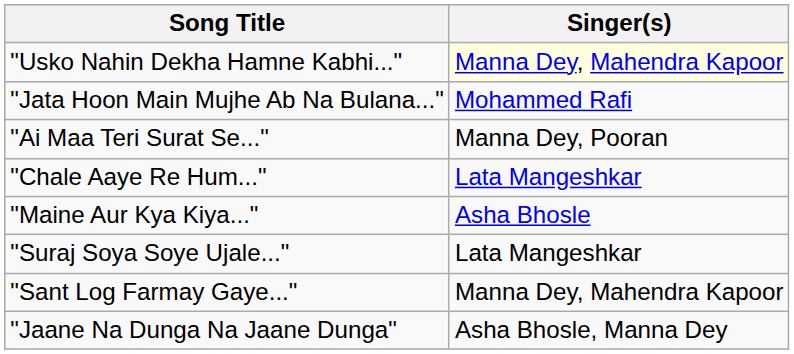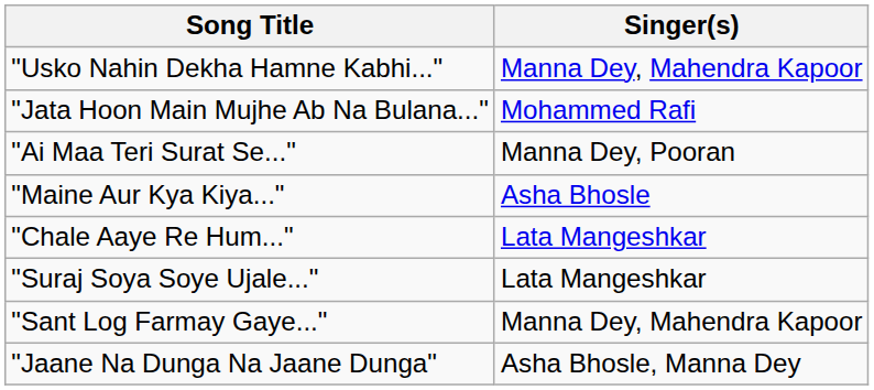 <table class="wikitable">
 <tr>
 <th>Song Title</th>
 <th>Singer(s)</th>
 </tr>
 <tr>
 <td>"Usko Nahin Dekha Hamne Kabhi..."</td>
-<td style="background: lightyellow;"><a href='#'>Manna Dey</a>, <a href='#'>Mahendra Kapoor</a></td>
+<td><a href='#'>Manna Dey</a>, <a href='#'>Mahendra Kapoor</a></td>
 </tr>
 <tr>
 <td>"Jata Hoon Main Mujhe Ab Na Bulana..."</td>
 <td><a href='#'>Mohammed Rafi</a></td>
 </tr>
 <tr>
 <td>"Ai Maa Teri Surat Se..."</td>
 <td>Manna Dey, Pooran</td>
 </tr>
 <tr>
+<td>"Maine Aur Kya Kiya..."</td>
+<td><a href='#'>Asha Bhosle</a></td>
+</tr>
+<tr>
 <td>"Chale Aaye Re Hum..."</td>
 <td><a href='#'>Lata Mangeshkar</a></td>
-</tr>
-<tr>
-<td>"Maine Aur Kya Kiya..."</td>
-<td><a href='#'>Asha Bhosle</a></td>
 </tr>
 <tr>
 <td>"Suraj Soya Soye Ujale..."</td>
 <td>Lata Mangeshkar</td>
 </tr>
 <tr>
 <td>"Sant Log Farmay Gaye..."</td>
 <td>Manna Dey, Mahendra Kapoor</td>
 </tr>
 <tr>
 <td>"Jaane Na Dunga Na Jaane Dunga"</td>
 <td>Asha Bhosle, Manna Dey</td>
 </tr>
 </table>
